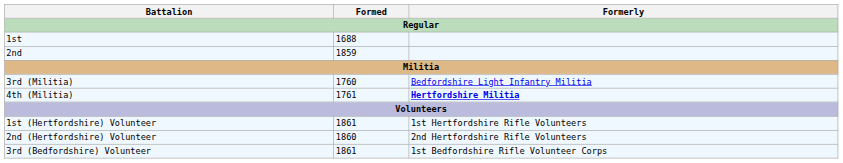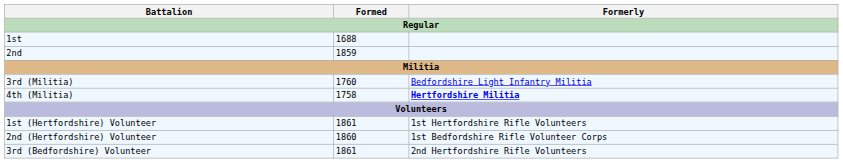 <table class="wikitable" style="width:100%;">
 <tr>
 <th>Battalion</th>
 <th>Formed</th>
 <th>Formerly</th>
 </tr>
 <tr>
 <th colspan="5" style="background:#bdb;">Regular</th>
 </tr>
 <tr style="background:#f0f8ff;">
 <td>1st</td>
 <td>1688</td>
 <td></td>
 </tr>
 <tr style="background:#f0f8ff;">
 <td>2nd</td>
 <td>1859</td>
 <td></td>
 </tr>
 <tr>
 <th colspan="5" style="background:#deb887;">Militia</th>
 </tr>
 <tr style="background:#f0f8ff;">
 <td>3rd (Militia)</td>
 <td>1760</td>
 <td><a href='#'>Bedfordshire Light Infantry Militia</a></td>
 </tr>
 <tr style="background:#f0f8ff;">
 <td>4th (Militia)</td>
-<td>1761</td>
+<td>1758</td>
 <td><strong><a href='#'>Hertfordshire Militia</a></strong></td>
 </tr>
 <tr>
 <th colspan="5" style="background:#bbd;">Volunteers</th>
 </tr>
 <tr style="background:#f0f8ff;">
 <td>1st (Hertfordshire) Volunteer</td>
 <td>1861</td>
 <td>1st Hertfordshire Rifle Volunteers</td>
 </tr>
 <tr style="background:#f0f8ff;">
 <td>2nd (Hertfordshire) Volunteer</td>
 <td>1860</td>
-<td>2nd Hertfordshire Rifle Volunteers</td>
+<td>1st Bedfordshire Rifle Volunteer Corps</td>
 </tr>
 <tr style="background:#f0f8ff;">
 <td>3rd (Bedfordshire) Volunteer</td>
 <td>1861</td>
-<td>1st Bedfordshire Rifle Volunteer Corps</td>
+<td>2nd Hertfordshire Rifle Volunteers</td>
 </tr>
 </table>
